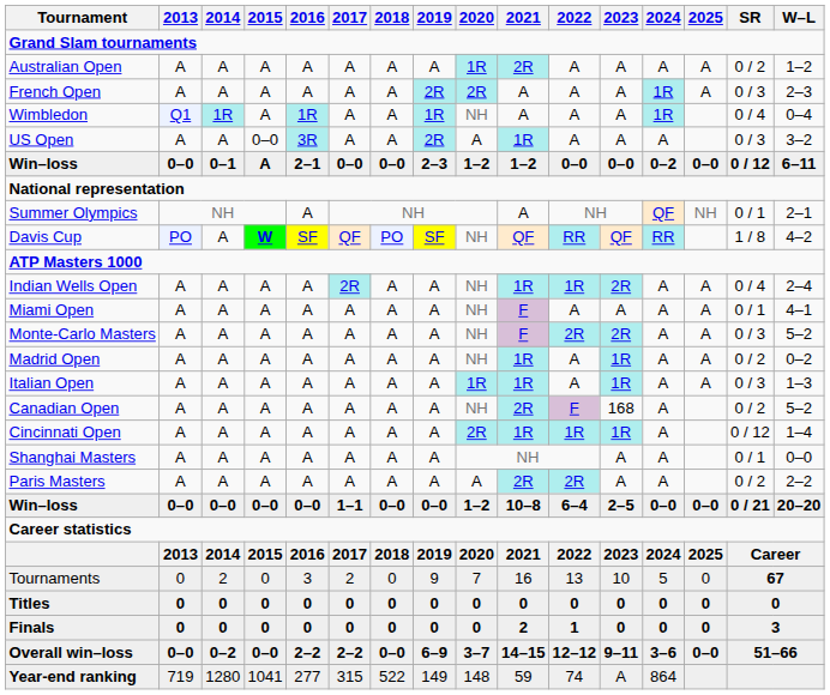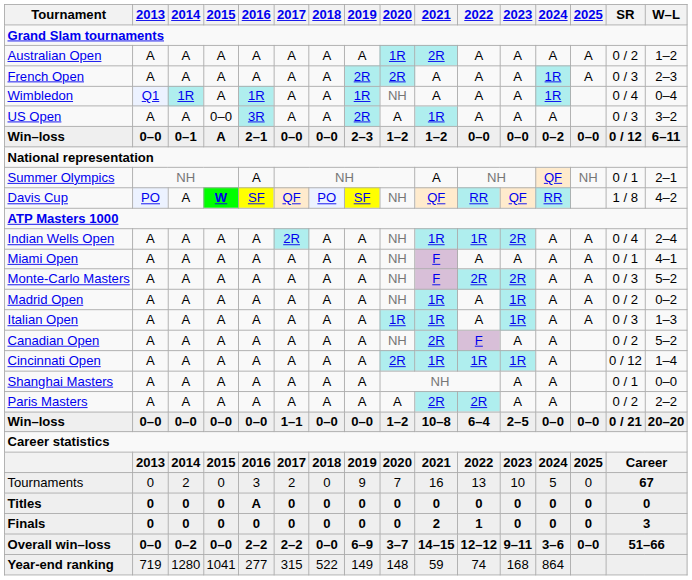 <table class="wikitable nowrap" style=text-align:center;font-size:92%>
 <tr>
 <th>Tournament</th>
 <th><a href='#'>2013</a></th>
 <th><a href='#'>2014</a></th>
 <th><a href='#'>2015</a></th>
 <th><a href='#'>2016</a></th>
 <th><a href='#'>2017</a></th>
 <th><a href='#'>2018</a></th>
 <th><a href='#'>2019</a></th>
 <th><a href='#'>2020</a></th>
 <th><a href='#'>2021</a></th>
 <th><a href='#'>2022</a></th>
 <th><a href='#'>2023</a></th>
 <th><a href='#'>2024</a></th>
 <th><a href='#'>2025</a></th>
 <th>SR</th>
 <th>W–L</th>
 </tr>
 <tr>
 <td colspan="16" style="text-align:left"><strong><a href='#'>Grand Slam tournaments</a></strong></td>
 </tr>
 <tr>
 <td align=left><a href='#'>Australian Open</a></td>
 <td>A</td>
 <td>A</td>
 <td>A</td>
 <td>A</td>
 <td>A</td>
 <td>A</td>
 <td>A</td>
 <td style=background:#afeeee><a href='#'>1R</a></td>
 <td style=background:#afeeee><a href='#'>2R</a></td>
 <td>A</td>
 <td>A</td>
 <td>A</td>
 <td>A</td>
 <td>0 / 2</td>
 <td>1–2</td>
 </tr>
 <tr>
 <td align=left><a href='#'>French Open</a></td>
 <td>A</td>
 <td>A</td>
 <td>A</td>
 <td>A</td>
 <td>A</td>
 <td>A</td>
 <td style=background:#afeeee><a href='#'>2R</a></td>
 <td style=background:#afeeee><a href='#'>2R</a></td>
 <td>A</td>
 <td>A</td>
 <td>A</td>
 <td style=background:#afeeee><a href='#'>1R</a></td>
 <td>A</td>
 <td>0 / 3</td>
 <td>2–3</td>
 </tr>
 <tr>
 <td align=left><a href='#'>Wimbledon</a></td>
 <td style=background:#ecf2ff><a href='#'>Q1</a></td>
 <td style=background:#afeeee><a href='#'>1R</a></td>
 <td>A</td>
 <td style=background:#afeeee><a href='#'>1R</a></td>
 <td>A</td>
 <td>A</td>
 <td style=background:#afeeee><a href='#'>1R</a></td>
 <td style=color:#767676>NH</td>
 <td>A</td>
 <td>A</td>
 <td>A</td>
 <td style=background:#afeeee><a href='#'>1R</a></td>
 <td></td>
 <td>0 / 4</td>
 <td>0–4</td>
 </tr>
 <tr>
 <td align=left><a href='#'>US Open</a></td>
 <td>A</td>
 <td>A</td>
 <td>0–0</td>
 <td style=background:#afeeee><a href='#'>3R</a></td>
 <td>A</td>
 <td>A</td>
 <td style=background:#afeeee><a href='#'>2R</a></td>
 <td>A</td>
 <td style=background:#afeeee><a href='#'>1R</a></td>
 <td>A</td>
 <td>A</td>
 <td>A</td>
 <td></td>
 <td>0 / 3</td>
 <td>3–2</td>
 </tr>
 <tr style=font-weight:bold;background:#efefef>
 <td style=text-align:left>Win–loss</td>
 <td>0–0</td>
 <td>0–1</td>
 <td>A</td>
 <td>2–1</td>
 <td>0–0</td>
 <td>0–0</td>
 <td>2–3</td>
 <td>1–2</td>
 <td>1–2</td>
 <td>0–0</td>
 <td>0–0</td>
 <td>0–2</td>
 <td>0–0</td>
 <td>0 / 12</td>
 <td>6–11</td>
 </tr>
 <tr>
 <td colspan="16" style="text-align:left;"><strong>National representation</strong></td>
 </tr>
 <tr>
 <td align=left><a href='#'>Summer Olympics</a></td>
 <td colspan=3 style=color:#767676>NH</td>
 <td>A</td>
 <td colspan=4 style=color:#767676>NH</td>
 <td>A</td>
 <td colspan=2 style=color:#767676>NH</td>
 <td style=background:#ffebcd><a href='#'>QF</a></td>
 <td style=color:#767676>NH</td>
 <td>0 / 1</td>
 <td>2–1</td>
 </tr>
 <tr>
 <td align=left><a href='#'>Davis Cup</a></td>
 <td bgcolor=ecf2ff><a href='#'>PO</a></td>
 <td>A</td>
 <td bgcolor=lime><a href='#'><strong>W</strong></a></td>
 <td bgcolor=yellow><a href='#'>SF</a></td>
 <td bgcolor=ffebcd><a href='#'>QF</a></td>
 <td bgcolor=ecf2ff><a href='#'>PO</a></td>
 <td bgcolor=yellow><a href='#'>SF</a></td>
 <td style=color:#767676>NH</td>
 <td bgcolor=ffebcd><a href='#'>QF</a></td>
 <td bgcolor=afeeee><a href='#'>RR</a></td>
 <td bgcolor=ffebcd><a href='#'>QF</a></td>
 <td bgcolor=afeeee><a href='#'>RR</a></td>
 <td></td>
 <td>1 / 8</td>
 <td>4–2</td>
 </tr>
 <tr>
 <td colspan="16" style="text-align:left"><strong><a href='#'>ATP Masters 1000</a></strong></td>
 </tr>
 <tr>
 <td align=left><a href='#'>Indian Wells Open</a></td>
 <td>A</td>
 <td>A</td>
 <td>A</td>
 <td>A</td>
 <td style=background:#afeeee><a href='#'>2R</a></td>
 <td>A</td>
 <td>A</td>
 <td style="color:#767676">NH</td>
 <td style=background:#afeeee><a href='#'>1R</a></td>
 <td style=background:#afeeee><a href='#'>1R</a></td>
 <td style=background:#afeeee><a href='#'>2R</a></td>
 <td>A</td>
 <td>A</td>
 <td>0 / 4</td>
 <td>2–4</td>
 </tr>
 <tr>
 <td align=left><a href='#'>Miami Open</a></td>
 <td>A</td>
 <td>A</td>
 <td>A</td>
 <td>A</td>
 <td>A</td>
 <td>A</td>
 <td>A</td>
 <td style="color:#767676">NH</td>
 <td style=background:thistle><a href='#'>F</a></td>
 <td>A</td>
 <td>A</td>
 <td>A</td>
 <td>A</td>
 <td>0 / 1</td>
 <td>4–1</td>
 </tr>
 <tr>
 <td align=left><a href='#'>Monte-Carlo Masters</a></td>
 <td>A</td>
 <td>A</td>
 <td>A</td>
 <td>A</td>
 <td>A</td>
 <td>A</td>
 <td>A</td>
 <td style="color:#767676">NH</td>
 <td style=background:thistle><a href='#'>F</a></td>
 <td style=background:#afeeee><a href='#'>2R</a></td>
 <td style=background:#afeeee><a href='#'>2R</a></td>
 <td>A</td>
 <td>A</td>
 <td>0 / 3</td>
 <td>5–2</td>
 </tr>
 <tr>
 <td align=left><a href='#'>Madrid Open</a></td>
 <td>A</td>
 <td>A</td>
 <td>A</td>
 <td>A</td>
 <td>A</td>
 <td>A</td>
 <td>A</td>
 <td style="color:#767676">NH</td>
 <td style=background:#afeeee><a href='#'>1R</a></td>
 <td>A</td>
 <td style=background:#afeeee><a href='#'>1R</a></td>
 <td>A</td>
 <td>A</td>
 <td>0 / 2</td>
 <td>0–2</td>
 </tr>
 <tr>
 <td align=left><a href='#'>Italian Open</a></td>
 <td>A</td>
 <td>A</td>
 <td>A</td>
 <td>A</td>
 <td>A</td>
 <td>A</td>
 <td>A</td>
 <td style=background:#afeeee><a href='#'>1R</a></td>
 <td style=background:#afeeee><a href='#'>1R</a></td>
 <td>A</td>
 <td style=background:#afeeee><a href='#'>1R</a></td>
 <td>A</td>
 <td>A</td>
 <td>0 / 3</td>
 <td>1–3</td>
 </tr>
 <tr>
 <td align=left><a href='#'>Canadian Open</a></td>
 <td>A</td>
 <td>A</td>
 <td>A</td>
 <td>A</td>
 <td>A</td>
 <td>A</td>
 <td>A</td>
 <td style=color:#767676>NH</td>
 <td style=background:#afeeee><a href='#'>2R</a></td>
 <td style=background:thistle><a href='#'>F</a></td>
-<td>168</td>
+<td>A</td>
 <td>A</td>
 <td></td>
 <td>0 / 2</td>
 <td>5–2</td>
 </tr>
 <tr>
 <td align=left><a href='#'>Cincinnati Open</a></td>
 <td>A</td>
 <td>A</td>
 <td>A</td>
 <td>A</td>
 <td>A</td>
 <td>A</td>
 <td>A</td>
 <td style=background:#afeeee><a href='#'>2R</a></td>
 <td style=background:#afeeee><a href='#'>1R</a></td>
 <td style=background:#afeeee><a href='#'>1R</a></td>
 <td style=background:#afeeee><a href='#'>1R</a></td>
 <td>A</td>
 <td></td>
 <td>0 / 12</td>
 <td>1–4</td>
 </tr>
 <tr>
 <td align=left><a href='#'>Shanghai Masters</a></td>
 <td>A</td>
 <td>A</td>
 <td>A</td>
 <td>A</td>
 <td>A</td>
 <td>A</td>
 <td>A</td>
 <td colspan="3" style="color:#767676">NH</td>
 <td>A</td>
 <td>A</td>
 <td></td>
 <td>0 / 1</td>
 <td>0–0</td>
 </tr>
 <tr>
 <td align=left><a href='#'>Paris Masters</a></td>
 <td>A</td>
 <td>A</td>
 <td>A</td>
 <td>A</td>
 <td>A</td>
 <td>A</td>
 <td>A</td>
 <td>A</td>
 <td style=background:#afeeee><a href='#'>2R</a></td>
 <td style=background:#afeeee><a href='#'>2R</a></td>
 <td>A</td>
 <td>A</td>
 <td></td>
 <td>0 / 2</td>
 <td>2–2</td>
 </tr>
 <tr style=font-weight:bold;background:#efefef>
 <td style=text-align:left>Win–loss</td>
 <td>0–0</td>
 <td>0–0</td>
 <td>0–0</td>
 <td>0–0</td>
 <td>1–1</td>
 <td>0–0</td>
 <td>0–0</td>
 <td>1–2</td>
 <td>10–8</td>
 <td>6–4</td>
 <td>2–5</td>
 <td>0–0</td>
 <td>0–0</td>
 <td>0 / 21</td>
 <td>20–20</td>
 </tr>
 <tr>
 <td colspan="16" style="text-align:left"><strong>Career statistics</strong></td>
 </tr>
 <tr>
 <th></th>
 <th>2013</th>
 <th>2014</th>
 <th>2015</th>
 <th>2016</th>
 <th>2017</th>
 <th>2018</th>
 <th>2019</th>
 <th>2020</th>
 <th>2021</th>
 <th>2022</th>
 <th>2023</th>
 <th>2024</th>
 <th>2025</th>
 <th colspan="2">Career</th>
 </tr>
 <tr style=background:#efefef>
 <td align=left>Tournaments</td>
 <td>0</td>
 <td>2</td>
 <td>0</td>
 <td>3</td>
 <td>2</td>
 <td>0</td>
 <td>9</td>
 <td>7</td>
 <td>16</td>
 <td>13</td>
 <td>10</td>
 <td>5</td>
 <td>0</td>
 <td colspan="2"><strong>67</strong></td>
 </tr>
 <tr style=font-weight:bold;background:#efefef>
 <td style=text-align:left>Titles</td>
 <td>0</td>
 <td>0</td>
 <td>0</td>
-<td>0</td>
+<td>A</td>
 <td>0</td>
 <td>0</td>
 <td>0</td>
 <td>0</td>
 <td>0</td>
 <td>0</td>
 <td>0</td>
 <td>0</td>
 <td>0</td>
 <td colspan="2">0</td>
 </tr>
 <tr style=font-weight:bold;background:#efefef>
 <td style=text-align:left>Finals</td>
 <td>0</td>
 <td>0</td>
 <td>0</td>
 <td>0</td>
 <td>0</td>
 <td>0</td>
 <td>0</td>
 <td>0</td>
 <td>2</td>
 <td>1</td>
 <td>0</td>
 <td>0</td>
 <td>0</td>
 <td colspan="2">3</td>
 </tr>
 <tr style=font-weight:bold;background:#efefef>
 <td style=text-align:left>Overall win–loss</td>
 <td>0–0</td>
 <td>0–2</td>
 <td>0–0</td>
 <td>2–2</td>
 <td>2–2</td>
 <td>0–0</td>
 <td>6–9</td>
 <td>3–7</td>
 <td>14–15</td>
 <td>12–12</td>
 <td>9–11</td>
 <td>3–6</td>
 <td>0–0</td>
 <td colspan="2">51–66</td>
 </tr>
 <tr style=background:#efefef>
 <td align=left><strong>Year-end ranking</strong></td>
 <td>719</td>
 <td>1280</td>
 <td>1041</td>
 <td>277</td>
 <td>315</td>
 <td>522</td>
 <td>149</td>
 <td>148</td>
 <td>59</td>
 <td>74</td>
-<td>A</td>
+<td>168</td>
 <td>864</td>
 <td></td>
 <td colspan="2"><strong></strong></td>
 </tr>
 </table>
